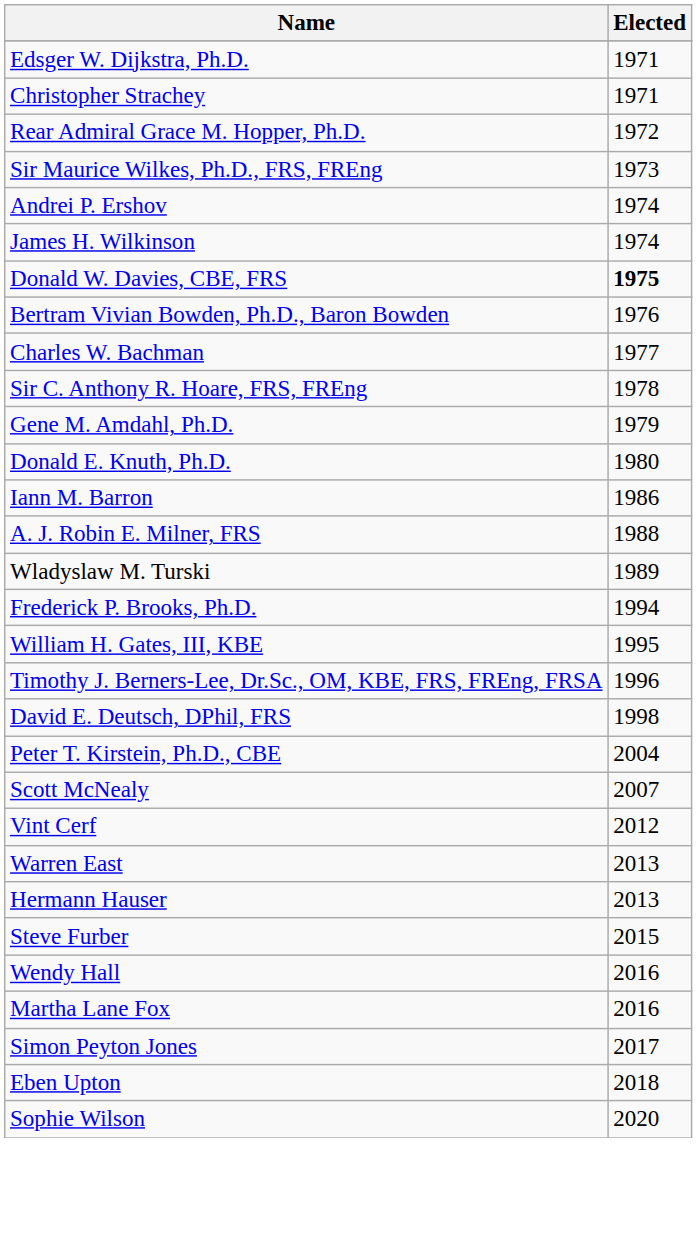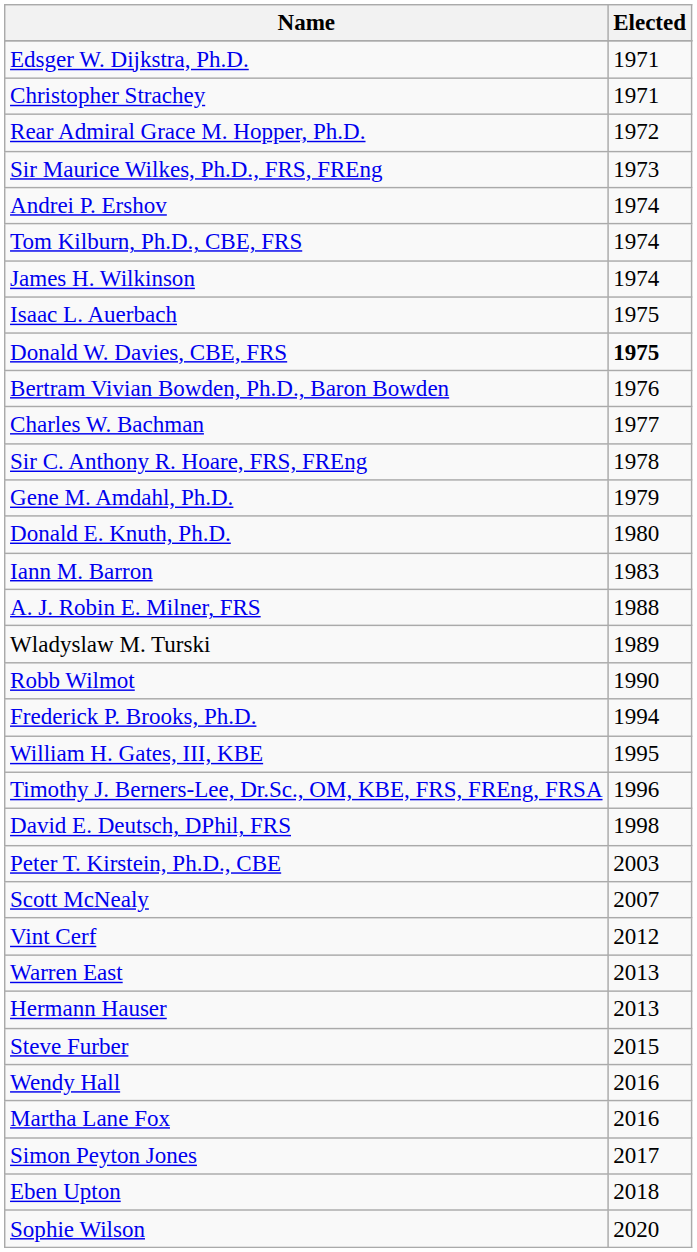 <table class="wikitable">
 <tr>
 <th>Name</th>
 <th>Elected</th>
 </tr>
 <tr>
 </tr>
 <tr>
 <td><a href='#'>Edsger W. Dijkstra, Ph.D.</a></td>
 <td>1971</td>
 </tr>
 <tr>
 <td><a href='#'>Christopher Strachey</a></td>
 <td>1971</td>
 </tr>
 <tr>
 <td><a href='#'>Rear Admiral Grace M. Hopper, Ph.D.</a></td>
 <td>1972</td>
 </tr>
 <tr>
 <td><a href='#'>Sir Maurice Wilkes, Ph.D., FRS, FREng</a></td>
 <td>1973</td>
 </tr>
 <tr>
 <td><a href='#'>Andrei P. Ershov</a></td>
 <td>1974</td>
 </tr>
 <tr>
+<td><a href='#'>Tom Kilburn, Ph.D., CBE, FRS</a></td>
+<td>1974</td>
+</tr>
+<tr>
 <td><a href='#'>James H. Wilkinson</a></td>
 <td>1974</td>
+</tr>
+<tr>
+<td><a href='#'>Isaac L. Auerbach</a></td>
+<td>1975</td>
 </tr>
 <tr>
 <td><a href='#'>Donald W. Davies, CBE, FRS</a></td>
 <td><strong>1975</strong></td>
 </tr>
 <tr>
 <td><a href='#'>Bertram Vivian Bowden, Ph.D., Baron Bowden</a></td>
 <td>1976</td>
 </tr>
 <tr>
 <td><a href='#'>Charles W. Bachman</a></td>
 <td>1977</td>
 </tr>
 <tr>
 <td><a href='#'>Sir C. Anthony R. Hoare, FRS, FREng</a></td>
 <td>1978</td>
 </tr>
 <tr>
 <td><a href='#'>Gene M. Amdahl, Ph.D.</a></td>
 <td>1979</td>
 </tr>
 <tr>
 <td><a href='#'>Donald E. Knuth, Ph.D.</a></td>
 <td>1980</td>
 </tr>
 <tr>
 <td><a href='#'>Iann M. Barron</a></td>
-<td>1986</td>
+<td>1983</td>
 </tr>
 <tr>
 <td><a href='#'>A. J. Robin E. Milner, FRS</a></td>
 <td>1988</td>
 </tr>
 <tr>
 <td>Wladyslaw M. Turski</td>
 <td>1989</td>
+</tr>
+<tr>
+<td><a href='#'>Robb Wilmot</a></td>
+<td>1990</td>
 </tr>
 <tr>
 <td><a href='#'>Frederick P. Brooks, Ph.D.</a></td>
 <td>1994</td>
 </tr>
 <tr>
 <td><a href='#'>William H. Gates, III, KBE</a></td>
 <td>1995</td>
 </tr>
 <tr>
 <td><a href='#'>Timothy J. Berners-Lee, Dr.Sc., OM, KBE, FRS, FREng, FRSA</a></td>
 <td>1996</td>
 </tr>
 <tr>
 <td><a href='#'>David E. Deutsch, DPhil, FRS</a></td>
 <td>1998</td>
 </tr>
 <tr>
 <td><a href='#'>Peter T. Kirstein, Ph.D., CBE</a></td>
-<td>2004</td>
+<td>2003</td>
 </tr>
 <tr>
 <td><a href='#'>Scott McNealy</a></td>
 <td>2007</td>
 </tr>
 <tr>
 <td><a href='#'>Vint Cerf</a></td>
 <td>2012</td>
 </tr>
 <tr>
 <td><a href='#'>Warren East</a></td>
 <td>2013</td>
 </tr>
 <tr>
 <td><a href='#'>Hermann Hauser</a></td>
 <td>2013</td>
 </tr>
 <tr>
 <td><a href='#'>Steve Furber</a></td>
 <td>2015</td>
 </tr>
 <tr>
 <td><a href='#'>Wendy Hall</a></td>
 <td>2016</td>
 </tr>
 <tr>
 <td><a href='#'>Martha Lane Fox</a></td>
 <td>2016</td>
 </tr>
 <tr>
 <td><a href='#'>Simon Peyton Jones</a></td>
 <td>2017</td>
 </tr>
 <tr>
 <td><a href='#'>Eben Upton</a></td>
 <td>2018</td>
 </tr>
 <tr>
 <td><a href='#'>Sophie Wilson</a></td>
 <td>2020</td>
 </tr>
 </table>
